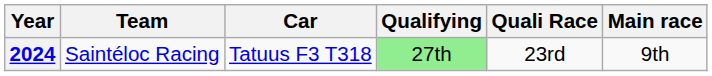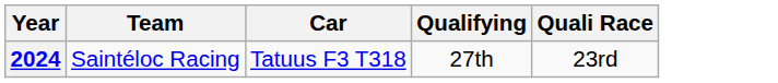 <table class="wikitable" style="text-align:center; font-size:90%">
 <tr>
 <th>Year</th>
 <th>Team</th>
 <th>Car</th>
 <th>Qualifying</th>
 <th>Quali Race</th>
-<th>Main race</th>
 </tr>
 <tr>
 <th><a href='#'>2024</a></th>
 <td align="left"> <a href='#'>Saintéloc Racing</a></td>
 <td align="left"><a href='#'>Tatuus F3 T318</a></td>
-<td style="background: lightgreen;">27th</td>
+<td>27th</td>
 <td>23rd</td>
-<td>9th</td>
 </tr>
 </table>
